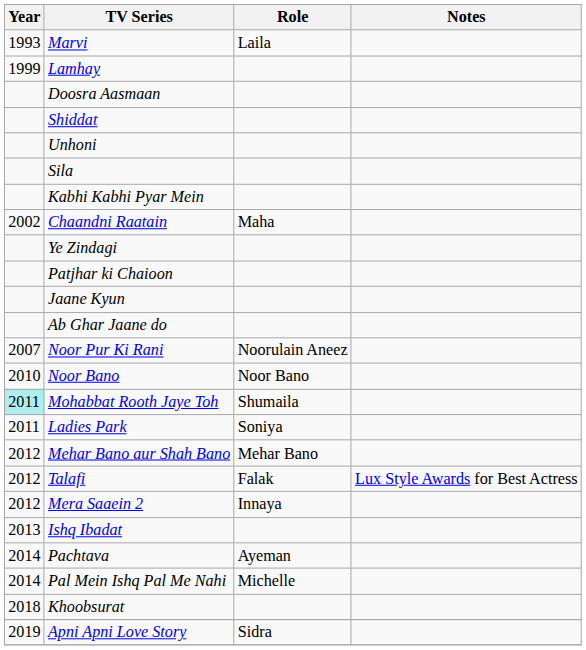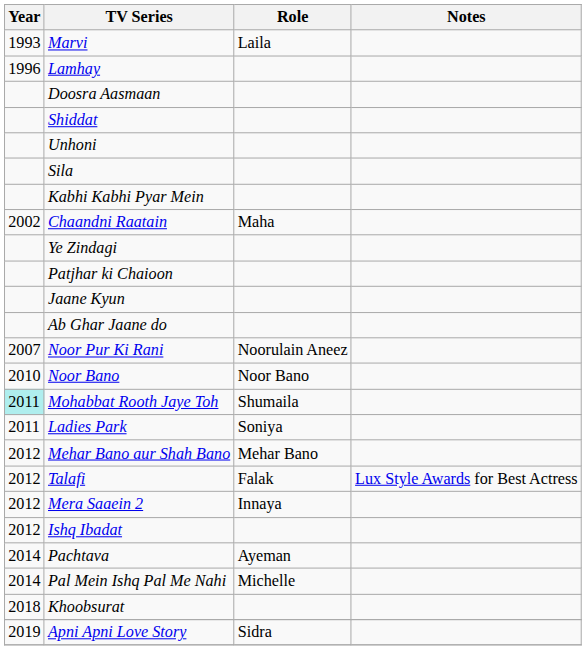 <table class="wikitable sortable">
 <tr>
 <th>Year</th>
 <th>TV Series</th>
 <th>Role</th>
 <th class="unsortable">Notes</th>
 </tr>
 <tr>
 <td>1993</td>
 <td><em><a href='#'>Marvi</a></em></td>
 <td>Laila</td>
 <td></td>
 </tr>
 <tr>
-<td>1999</td>
+<td>1996</td>
 <td><em><a href='#'>Lamhay</a></em></td>
 <td></td>
 <td></td>
 </tr>
 <tr>
 <td></td>
 <td><em>Doosra Aasmaan</em></td>
 <td></td>
 <td></td>
 </tr>
 <tr>
 <td></td>
 <td><em><a href='#'>Shiddat</a></em></td>
 <td></td>
 <td></td>
 </tr>
 <tr |>
 <td></td>
 <td><em>Unhoni</em></td>
 <td></td>
 <td></td>
 </tr>
 <tr |>
 <td></td>
 <td><em>Sila</em></td>
 <td></td>
 <td></td>
 </tr>
 <tr |>
 <td></td>
 <td><em>Kabhi Kabhi Pyar Mein</em></td>
 <td></td>
 <td></td>
 </tr>
 <tr |>
 <td>2002</td>
 <td><em><a href='#'>Chaandni Raatain</a></em></td>
 <td>Maha</td>
 <td></td>
 </tr>
 <tr |>
 <td></td>
 <td><em>Ye Zindagi</em></td>
 <td></td>
 <td></td>
 </tr>
 <tr |>
 <td></td>
 <td><em>Patjhar ki Chaioon</em></td>
 <td></td>
 <td></td>
 </tr>
 <tr>
 <td></td>
 <td><em>Jaane Kyun</em></td>
 <td></td>
 <td></td>
 </tr>
 <tr>
 <td></td>
 <td><em>Ab Ghar Jaane do</em></td>
 <td></td>
 <td></td>
 </tr>
 <tr>
 <td>2007</td>
 <td><em><a href='#'>Noor Pur Ki Rani</a></em></td>
 <td>Noorulain Aneez</td>
 <td></td>
 </tr>
 <tr>
 <td>2010</td>
 <td><em><a href='#'>Noor Bano</a></em></td>
 <td>Noor Bano</td>
 <td></td>
 </tr>
 <tr>
 <td style="background: paleturquoise;">2011</td>
 <td><em><a href='#'>Mohabbat Rooth Jaye Toh</a></em></td>
 <td>Shumaila</td>
 <td></td>
 </tr>
 <tr>
 <td>2011</td>
 <td><em><a href='#'>Ladies Park</a></em></td>
 <td>Soniya</td>
 <td></td>
 </tr>
 <tr>
 <td>2012</td>
 <td><em><a href='#'>Mehar Bano aur Shah Bano</a></em></td>
 <td>Mehar Bano</td>
 <td></td>
 </tr>
 <tr>
 <td>2012</td>
 <td><em><a href='#'>Talafi</a></em></td>
 <td>Falak</td>
 <td><a href='#'>Lux Style Awards</a> for Best Actress</td>
 </tr>
 <tr>
 <td>2012</td>
 <td><em><a href='#'>Mera Saaein 2</a></em></td>
 <td>Innaya</td>
 <td></td>
 </tr>
 <tr>
-<td>2013</td>
+<td>2012</td>
 <td><em><a href='#'>Ishq Ibadat</a></em></td>
 <td></td>
 <td></td>
 </tr>
 <tr>
 <td>2014</td>
 <td><em>Pachtava</em></td>
 <td>Ayeman</td>
 <td></td>
 </tr>
 <tr>
 <td>2014</td>
 <td><em>Pal Mein Ishq Pal Me Nahi</em></td>
 <td>Michelle</td>
 <td></td>
 </tr>
 <tr>
 <td>2018</td>
 <td><em>Khoobsurat</em></td>
 <td></td>
 <td></td>
 </tr>
 <tr>
 </tr>
 <tr>
 <td>2019</td>
 <td><em><a href='#'>Apni Apni Love Story</a></em></td>
 <td>Sidra</td>
 <td></td>
 </tr>
 <tr>
 </tr>
 </table>
